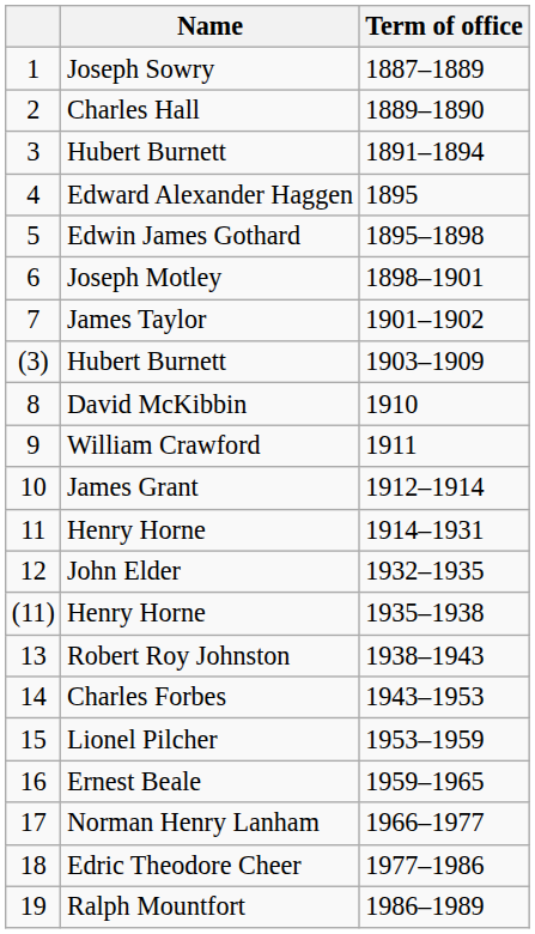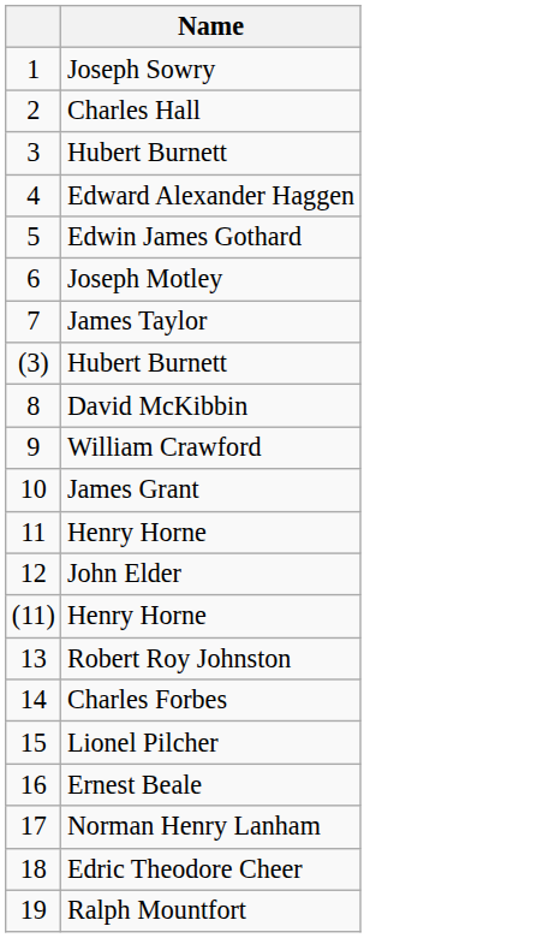 <table class="wikitable">
 <tr>
 <th></th>
 <th>Name</th>
-<th>Term of office</th>
 </tr>
 <tr>
 <td align=center>1</td>
 <td>Joseph Sowry</td>
-<td>1887–1889</td>
 </tr>
 <tr>
 <td align=center>2</td>
 <td>Charles Hall</td>
-<td>1889–1890</td>
 </tr>
 <tr>
 <td align=center>3</td>
 <td>Hubert Burnett</td>
-<td>1891–1894</td>
 </tr>
 <tr>
 <td align=center>4</td>
 <td>Edward Alexander Haggen</td>
-<td>1895</td>
 </tr>
 <tr>
 <td align=center>5</td>
 <td>Edwin James Gothard</td>
-<td>1895–1898</td>
 </tr>
 <tr>
 <td align=center>6</td>
 <td>Joseph Motley</td>
-<td>1898–1901</td>
 </tr>
 <tr>
 <td align=center>7</td>
 <td>James Taylor</td>
-<td>1901–1902</td>
 </tr>
 <tr>
 <td align=center>(3)</td>
 <td>Hubert Burnett</td>
-<td>1903–1909</td>
 </tr>
 <tr>
 <td align=center>8</td>
 <td>David McKibbin</td>
-<td>1910</td>
 </tr>
 <tr>
 <td align=center>9</td>
 <td>William Crawford</td>
-<td>1911</td>
 </tr>
 <tr>
 <td align=center>10</td>
 <td>James Grant</td>
-<td>1912–1914</td>
 </tr>
 <tr>
 <td align=center>11</td>
 <td>Henry Horne</td>
-<td>1914–1931</td>
 </tr>
 <tr>
 <td align=center>12</td>
 <td>John Elder</td>
-<td>1932–1935</td>
 </tr>
 <tr>
 <td align=center>(11)</td>
 <td>Henry Horne</td>
-<td>1935–1938</td>
 </tr>
 <tr>
 <td align=center>13</td>
 <td>Robert Roy Johnston</td>
-<td>1938–1943</td>
 </tr>
 <tr>
 <td align=center>14</td>
 <td>Charles Forbes</td>
-<td>1943–1953</td>
 </tr>
 <tr>
 <td align=center>15</td>
 <td>Lionel Pilcher</td>
-<td>1953–1959</td>
 </tr>
 <tr>
 <td align=center>16</td>
 <td>Ernest Beale</td>
-<td>1959–1965</td>
 </tr>
 <tr>
 <td align=center>17</td>
 <td>Norman Henry Lanham</td>
-<td>1966–1977</td>
 </tr>
 <tr>
 <td align=center>18</td>
 <td>Edric Theodore Cheer</td>
-<td>1977–1986</td>
 </tr>
 <tr>
 <td align=center>19</td>
 <td>Ralph Mountfort</td>
-<td>1986–1989</td>
 </tr>
 </table>
